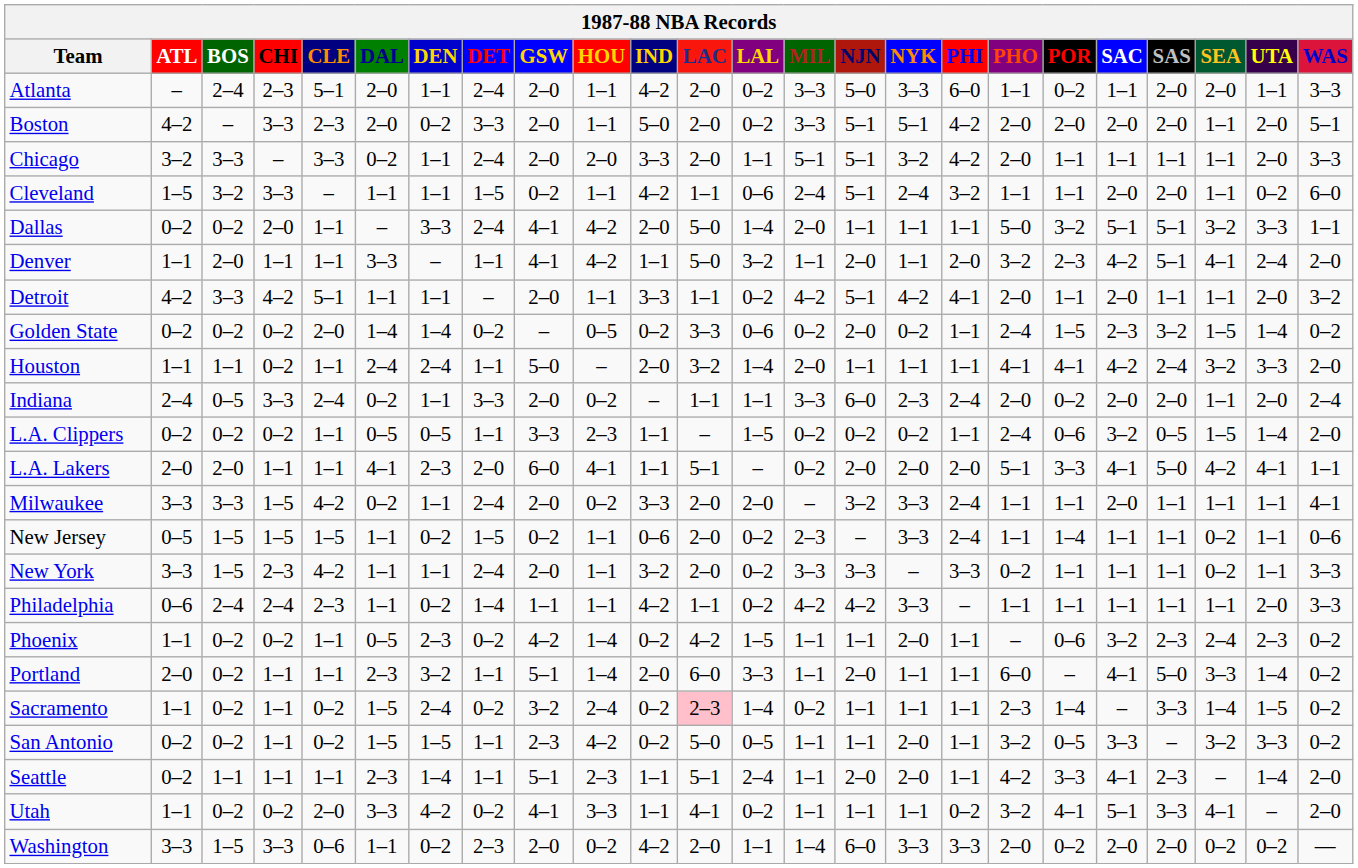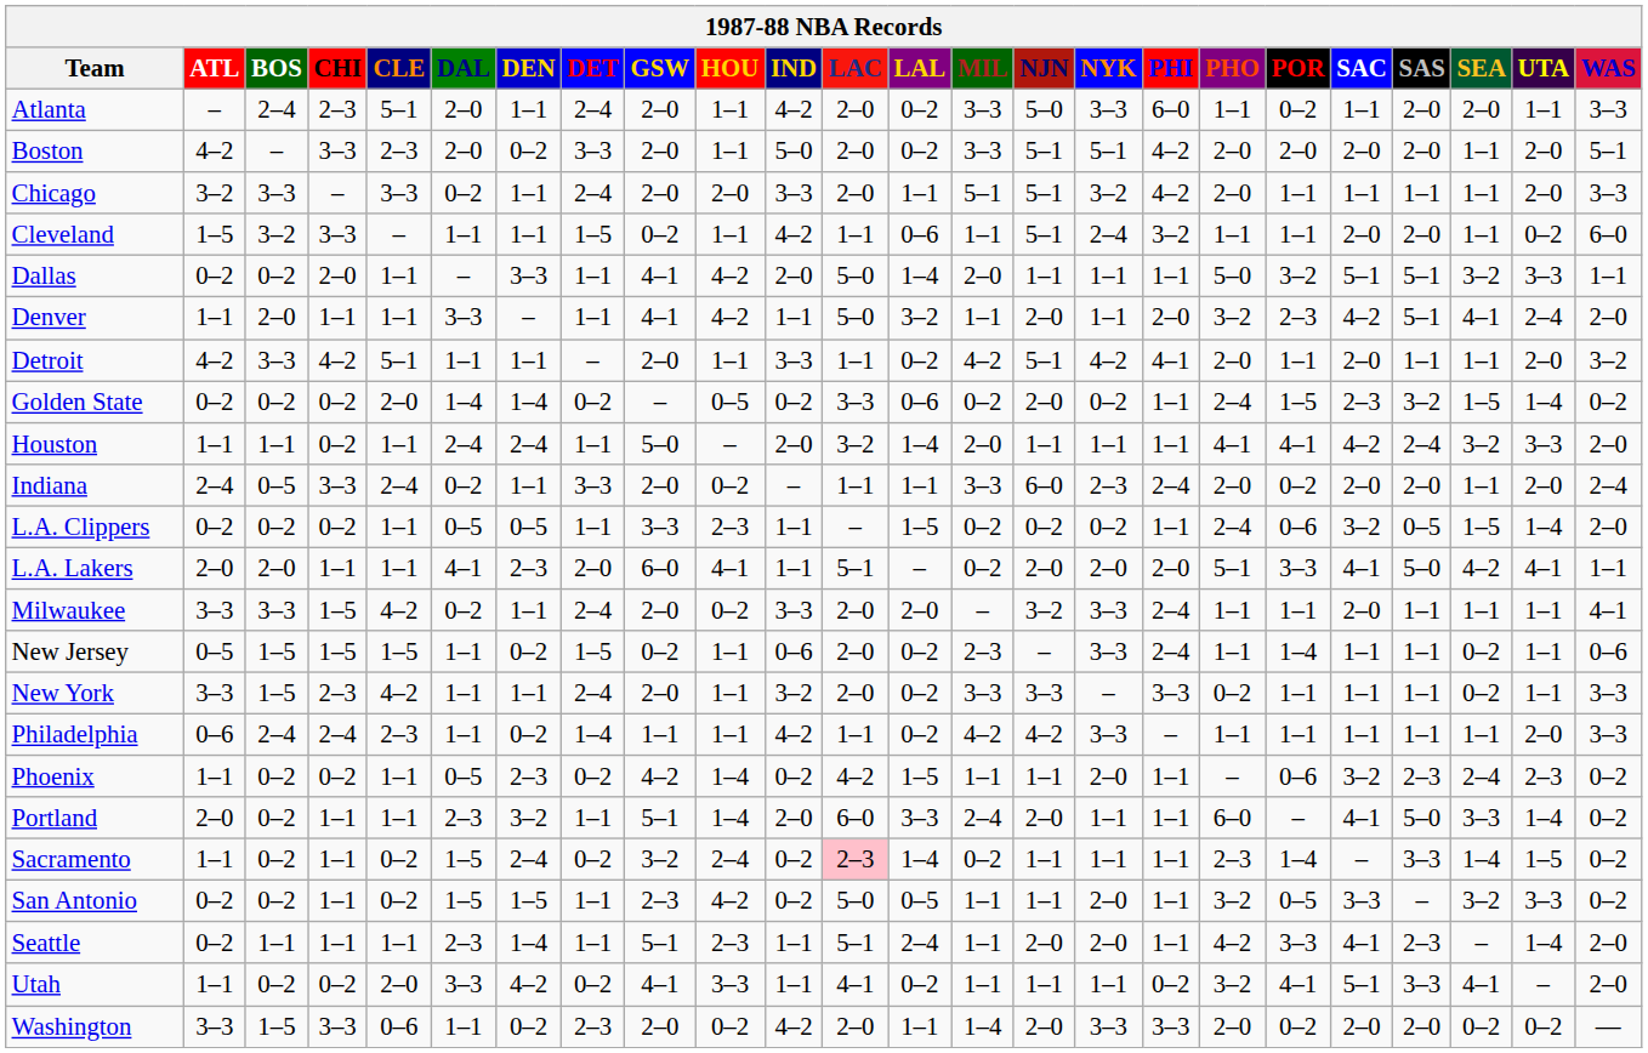 <table class="wikitable" style="font-size:95%; text-align:center;">
 <tr>
 <th colspan=24>1987-88 NBA Records</th>
 </tr>
 <tr>
 <th width=100>Team</th>
 <th style="background:#FF0000;color:#FFFFFF;width=35">ATL</th>
 <th style="background:#006400;color:#FFFFFF;width=35">BOS</th>
 <th style="background:#FF0000;color:#000000;width=35">CHI</th>
 <th style="background:#000080;color:#FF8C00;width=35">CLE</th>
 <th style="background:#008000;color:#00008B;width=35">DAL</th>
 <th style="background:#0000CD;color:#FFD700;width=35">DEN</th>
 <th style="background:#0000FF;color:#FF0000;width=35">DET</th>
 <th style="background:#0000FF;color:#FFD700;width=35">GSW</th>
 <th style="background:#FF0000;color:#FFD700;width=35">HOU</th>
 <th style="background:#000080;color:#FFD700;width=35">IND</th>
 <th style="background:#F9160D;color:#1A2E8B;width=35">LAC</th>
 <th style="background:#800080;color:#FFD700;width=35">LAL</th>
 <th style="background:#006400;color:#B22222;width=35">MIL</th>
 <th style="background:#B0170C;color:#00056D;width=35">NJN</th>
 <th style="background:#0000FF;color:#FF8C00;width=35">NYK</th>
 <th style="background:#FF0000;color:#0000FF;width=35">PHI</th>
 <th style="background:#800080;color:#FF4500;width=35">PHO</th>
 <th style="background:#000000;color:#FF0000;width=35">POR</th>
 <th style="background:#0000FF;color:#FFFFFF;width=35">SAC</th>
 <th style="background:#000000;color:#C0C0C0;width=35">SAS</th>
 <th style="background:#005831;color:#FFC322;width=35">SEA</th>
 <th style="background:#36004A;color:#FFFF00;width=35">UTA</th>
 <th style="background:#DC143C;color:#0000CD;width=35">WAS</th>
 </tr>
 <tr>
 <td style="text-align:left;"><a href='#'>Atlanta</a></td>
 <td>–</td>
 <td>2–4</td>
 <td>2–3</td>
 <td>5–1</td>
 <td>2–0</td>
 <td>1–1</td>
 <td>2–4</td>
 <td>2–0</td>
 <td>1–1</td>
 <td>4–2</td>
 <td>2–0</td>
 <td>0–2</td>
 <td>3–3</td>
 <td>5–0</td>
 <td>3–3</td>
 <td>6–0</td>
 <td>1–1</td>
 <td>0–2</td>
 <td>1–1</td>
 <td>2–0</td>
 <td>2–0</td>
 <td>1–1</td>
 <td>3–3</td>
 </tr>
 <tr>
 <td style="text-align:left;"><a href='#'>Boston</a></td>
 <td>4–2</td>
 <td>–</td>
 <td>3–3</td>
 <td>2–3</td>
 <td>2–0</td>
 <td>0–2</td>
 <td>3–3</td>
 <td>2–0</td>
 <td>1–1</td>
 <td>5–0</td>
 <td>2–0</td>
 <td>0–2</td>
 <td>3–3</td>
 <td>5–1</td>
 <td>5–1</td>
 <td>4–2</td>
 <td>2–0</td>
 <td>2–0</td>
 <td>2–0</td>
 <td>2–0</td>
 <td>1–1</td>
 <td>2–0</td>
 <td>5–1</td>
 </tr>
 <tr>
 <td style="text-align:left;"><a href='#'>Chicago</a></td>
 <td>3–2</td>
 <td>3–3</td>
 <td>–</td>
 <td>3–3</td>
 <td>0–2</td>
 <td>1–1</td>
 <td>2–4</td>
 <td>2–0</td>
 <td>2–0</td>
 <td>3–3</td>
 <td>2–0</td>
 <td>1–1</td>
 <td>5–1</td>
 <td>5–1</td>
 <td>3–2</td>
 <td>4–2</td>
 <td>2–0</td>
 <td>1–1</td>
 <td>1–1</td>
 <td>1–1</td>
 <td>1–1</td>
 <td>2–0</td>
 <td>3–3</td>
 </tr>
 <tr>
 <td style="text-align:left;"><a href='#'>Cleveland</a></td>
 <td>1–5</td>
 <td>3–2</td>
 <td>3–3</td>
 <td>–</td>
 <td>1–1</td>
 <td>1–1</td>
 <td>1–5</td>
 <td>0–2</td>
 <td>1–1</td>
 <td>4–2</td>
 <td>1–1</td>
 <td>0–6</td>
-<td>2–4</td>
+<td>1–1</td>
 <td>5–1</td>
 <td>2–4</td>
 <td>3–2</td>
 <td>1–1</td>
 <td>1–1</td>
 <td>2–0</td>
 <td>2–0</td>
 <td>1–1</td>
 <td>0–2</td>
 <td>6–0</td>
 </tr>
 <tr>
 <td style="text-align:left;"><a href='#'>Dallas</a></td>
 <td>0–2</td>
 <td>0–2</td>
 <td>2–0</td>
 <td>1–1</td>
 <td>–</td>
 <td>3–3</td>
-<td>2–4</td>
+<td>1–1</td>
 <td>4–1</td>
 <td>4–2</td>
 <td>2–0</td>
 <td>5–0</td>
 <td>1–4</td>
 <td>2–0</td>
 <td>1–1</td>
 <td>1–1</td>
 <td>1–1</td>
 <td>5–0</td>
 <td>3–2</td>
 <td>5–1</td>
 <td>5–1</td>
 <td>3–2</td>
 <td>3–3</td>
 <td>1–1</td>
 </tr>
 <tr>
 <td style="text-align:left;"><a href='#'>Denver</a></td>
 <td>1–1</td>
 <td>2–0</td>
 <td>1–1</td>
 <td>1–1</td>
 <td>3–3</td>
 <td>–</td>
 <td>1–1</td>
 <td>4–1</td>
 <td>4–2</td>
 <td>1–1</td>
 <td>5–0</td>
 <td>3–2</td>
 <td>1–1</td>
 <td>2–0</td>
 <td>1–1</td>
 <td>2–0</td>
 <td>3–2</td>
 <td>2–3</td>
 <td>4–2</td>
 <td>5–1</td>
 <td>4–1</td>
 <td>2–4</td>
 <td>2–0</td>
 </tr>
 <tr>
 <td style="text-align:left;"><a href='#'>Detroit</a></td>
 <td>4–2</td>
 <td>3–3</td>
 <td>4–2</td>
 <td>5–1</td>
 <td>1–1</td>
 <td>1–1</td>
 <td>–</td>
 <td>2–0</td>
 <td>1–1</td>
 <td>3–3</td>
 <td>1–1</td>
 <td>0–2</td>
 <td>4–2</td>
 <td>5–1</td>
 <td>4–2</td>
 <td>4–1</td>
 <td>2–0</td>
 <td>1–1</td>
 <td>2–0</td>
 <td>1–1</td>
 <td>1–1</td>
 <td>2–0</td>
 <td>3–2</td>
 </tr>
 <tr>
 <td style="text-align:left;"><a href='#'>Golden State</a></td>
 <td>0–2</td>
 <td>0–2</td>
 <td>0–2</td>
 <td>2–0</td>
 <td>1–4</td>
 <td>1–4</td>
 <td>0–2</td>
 <td>–</td>
 <td>0–5</td>
 <td>0–2</td>
 <td>3–3</td>
 <td>0–6</td>
 <td>0–2</td>
 <td>2–0</td>
 <td>0–2</td>
 <td>1–1</td>
 <td>2–4</td>
 <td>1–5</td>
 <td>2–3</td>
 <td>3–2</td>
 <td>1–5</td>
 <td>1–4</td>
 <td>0–2</td>
 </tr>
 <tr>
 <td style="text-align:left;"><a href='#'>Houston</a></td>
 <td>1–1</td>
 <td>1–1</td>
 <td>0–2</td>
 <td>1–1</td>
 <td>2–4</td>
 <td>2–4</td>
 <td>1–1</td>
 <td>5–0</td>
 <td>–</td>
 <td>2–0</td>
 <td>3–2</td>
 <td>1–4</td>
 <td>2–0</td>
 <td>1–1</td>
 <td>1–1</td>
 <td>1–1</td>
 <td>4–1</td>
 <td>4–1</td>
 <td>4–2</td>
 <td>2–4</td>
 <td>3–2</td>
 <td>3–3</td>
 <td>2–0</td>
 </tr>
 <tr>
 <td style="text-align:left;"><a href='#'>Indiana</a></td>
 <td>2–4</td>
 <td>0–5</td>
 <td>3–3</td>
 <td>2–4</td>
 <td>0–2</td>
 <td>1–1</td>
 <td>3–3</td>
 <td>2–0</td>
 <td>0–2</td>
 <td>–</td>
 <td>1–1</td>
 <td>1–1</td>
 <td>3–3</td>
 <td>6–0</td>
 <td>2–3</td>
 <td>2–4</td>
 <td>2–0</td>
 <td>0–2</td>
 <td>2–0</td>
 <td>2–0</td>
 <td>1–1</td>
 <td>2–0</td>
 <td>2–4</td>
 </tr>
 <tr>
 <td style="text-align:left;"><a href='#'>L.A. Clippers</a></td>
 <td>0–2</td>
 <td>0–2</td>
 <td>0–2</td>
 <td>1–1</td>
 <td>0–5</td>
 <td>0–5</td>
 <td>1–1</td>
 <td>3–3</td>
 <td>2–3</td>
 <td>1–1</td>
 <td>–</td>
 <td>1–5</td>
 <td>0–2</td>
 <td>0–2</td>
 <td>0–2</td>
 <td>1–1</td>
 <td>2–4</td>
 <td>0–6</td>
 <td>3–2</td>
 <td>0–5</td>
 <td>1–5</td>
 <td>1–4</td>
 <td>2–0</td>
 </tr>
 <tr>
 <td style="text-align:left;"><a href='#'>L.A. Lakers</a></td>
 <td>2–0</td>
 <td>2–0</td>
 <td>1–1</td>
 <td>1–1</td>
 <td>4–1</td>
 <td>2–3</td>
 <td>2–0</td>
 <td>6–0</td>
 <td>4–1</td>
 <td>1–1</td>
 <td>5–1</td>
 <td>–</td>
 <td>0–2</td>
 <td>2–0</td>
 <td>2–0</td>
 <td>2–0</td>
 <td>5–1</td>
 <td>3–3</td>
 <td>4–1</td>
 <td>5–0</td>
 <td>4–2</td>
 <td>4–1</td>
 <td>1–1</td>
 </tr>
 <tr>
 <td style="text-align:left;"><a href='#'>Milwaukee</a></td>
 <td>3–3</td>
 <td>3–3</td>
 <td>1–5</td>
 <td>4–2</td>
 <td>0–2</td>
 <td>1–1</td>
 <td>2–4</td>
 <td>2–0</td>
 <td>0–2</td>
 <td>3–3</td>
 <td>2–0</td>
 <td>2–0</td>
 <td>–</td>
 <td>3–2</td>
 <td>3–3</td>
 <td>2–4</td>
 <td>1–1</td>
 <td>1–1</td>
 <td>2–0</td>
 <td>1–1</td>
 <td>1–1</td>
 <td>1–1</td>
 <td>4–1</td>
 </tr>
 <tr>
 <td style="text-align:left;">New Jersey</td>
 <td>0–5</td>
 <td>1–5</td>
 <td>1–5</td>
 <td>1–5</td>
 <td>1–1</td>
 <td>0–2</td>
 <td>1–5</td>
 <td>0–2</td>
 <td>1–1</td>
 <td>0–6</td>
 <td>2–0</td>
 <td>0–2</td>
 <td>2–3</td>
 <td>–</td>
 <td>3–3</td>
 <td>2–4</td>
 <td>1–1</td>
 <td>1–4</td>
 <td>1–1</td>
 <td>1–1</td>
 <td>0–2</td>
 <td>1–1</td>
 <td>0–6</td>
 </tr>
 <tr>
 <td style="text-align:left;"><a href='#'>New York</a></td>
 <td>3–3</td>
 <td>1–5</td>
 <td>2–3</td>
 <td>4–2</td>
 <td>1–1</td>
 <td>1–1</td>
 <td>2–4</td>
 <td>2–0</td>
 <td>1–1</td>
 <td>3–2</td>
 <td>2–0</td>
 <td>0–2</td>
 <td>3–3</td>
 <td>3–3</td>
 <td>–</td>
 <td>3–3</td>
 <td>0–2</td>
 <td>1–1</td>
 <td>1–1</td>
 <td>1–1</td>
 <td>0–2</td>
 <td>1–1</td>
 <td>3–3</td>
 </tr>
 <tr>
 <td style="text-align:left;"><a href='#'>Philadelphia</a></td>
 <td>0–6</td>
 <td>2–4</td>
 <td>2–4</td>
 <td>2–3</td>
 <td>1–1</td>
 <td>0–2</td>
 <td>1–4</td>
 <td>1–1</td>
 <td>1–1</td>
 <td>4–2</td>
 <td>1–1</td>
 <td>0–2</td>
 <td>4–2</td>
 <td>4–2</td>
 <td>3–3</td>
 <td>–</td>
 <td>1–1</td>
 <td>1–1</td>
 <td>1–1</td>
 <td>1–1</td>
 <td>1–1</td>
 <td>2–0</td>
 <td>3–3</td>
 </tr>
 <tr>
 <td style="text-align:left;"><a href='#'>Phoenix</a></td>
 <td>1–1</td>
 <td>0–2</td>
 <td>0–2</td>
 <td>1–1</td>
 <td>0–5</td>
 <td>2–3</td>
 <td>0–2</td>
 <td>4–2</td>
 <td>1–4</td>
 <td>0–2</td>
 <td>4–2</td>
 <td>1–5</td>
 <td>1–1</td>
 <td>1–1</td>
 <td>2–0</td>
 <td>1–1</td>
 <td>–</td>
 <td>0–6</td>
 <td>3–2</td>
 <td>2–3</td>
 <td>2–4</td>
 <td>2–3</td>
 <td>0–2</td>
 </tr>
 <tr>
 <td style="text-align:left;"><a href='#'>Portland</a></td>
 <td>2–0</td>
 <td>0–2</td>
 <td>1–1</td>
 <td>1–1</td>
 <td>2–3</td>
 <td>3–2</td>
 <td>1–1</td>
 <td>5–1</td>
 <td>1–4</td>
 <td>2–0</td>
 <td>6–0</td>
 <td>3–3</td>
-<td>1–1</td>
+<td>2–4</td>
 <td>2–0</td>
 <td>1–1</td>
 <td>1–1</td>
 <td>6–0</td>
 <td>–</td>
 <td>4–1</td>
 <td>5–0</td>
 <td>3–3</td>
 <td>1–4</td>
 <td>0–2</td>
 </tr>
 <tr>
 <td style="text-align:left;"><a href='#'>Sacramento</a></td>
 <td>1–1</td>
 <td>0–2</td>
 <td>1–1</td>
 <td>0–2</td>
 <td>1–5</td>
 <td>2–4</td>
 <td>0–2</td>
 <td>3–2</td>
 <td>2–4</td>
 <td>0–2</td>
 <td style="background: pink;">2–3</td>
 <td>1–4</td>
 <td>0–2</td>
 <td>1–1</td>
 <td>1–1</td>
 <td>1–1</td>
 <td>2–3</td>
 <td>1–4</td>
 <td>–</td>
 <td>3–3</td>
 <td>1–4</td>
 <td>1–5</td>
 <td>0–2</td>
 </tr>
 <tr>
 <td style="text-align:left;"><a href='#'>San Antonio</a></td>
 <td>0–2</td>
 <td>0–2</td>
 <td>1–1</td>
 <td>0–2</td>
 <td>1–5</td>
 <td>1–5</td>
 <td>1–1</td>
 <td>2–3</td>
 <td>4–2</td>
 <td>0–2</td>
 <td>5–0</td>
 <td>0–5</td>
 <td>1–1</td>
 <td>1–1</td>
 <td>2–0</td>
 <td>1–1</td>
 <td>3–2</td>
 <td>0–5</td>
 <td>3–3</td>
 <td>–</td>
 <td>3–2</td>
 <td>3–3</td>
 <td>0–2</td>
 </tr>
 <tr>
 <td style="text-align:left;"><a href='#'>Seattle</a></td>
 <td>0–2</td>
 <td>1–1</td>
 <td>1–1</td>
 <td>1–1</td>
 <td>2–3</td>
 <td>1–4</td>
 <td>1–1</td>
 <td>5–1</td>
 <td>2–3</td>
 <td>1–1</td>
 <td>5–1</td>
 <td>2–4</td>
 <td>1–1</td>
 <td>2–0</td>
 <td>2–0</td>
 <td>1–1</td>
 <td>4–2</td>
 <td>3–3</td>
 <td>4–1</td>
 <td>2–3</td>
 <td>–</td>
 <td>1–4</td>
 <td>2–0</td>
 </tr>
 <tr>
 <td style="text-align:left;"><a href='#'>Utah</a></td>
 <td>1–1</td>
 <td>0–2</td>
 <td>0–2</td>
 <td>2–0</td>
 <td>3–3</td>
 <td>4–2</td>
 <td>0–2</td>
 <td>4–1</td>
 <td>3–3</td>
 <td>1–1</td>
 <td>4–1</td>
 <td>0–2</td>
 <td>1–1</td>
 <td>1–1</td>
 <td>1–1</td>
 <td>0–2</td>
 <td>3–2</td>
 <td>4–1</td>
 <td>5–1</td>
 <td>3–3</td>
 <td>4–1</td>
 <td>–</td>
 <td>2–0</td>
 </tr>
 <tr>
 <td style="text-align:left;"><a href='#'>Washington</a></td>
 <td>3–3</td>
 <td>1–5</td>
 <td>3–3</td>
 <td>0–6</td>
 <td>1–1</td>
 <td>0–2</td>
 <td>2–3</td>
 <td>2–0</td>
 <td>0–2</td>
 <td>4–2</td>
 <td>2–0</td>
 <td>1–1</td>
 <td>1–4</td>
-<td>6–0</td>
+<td>2–0</td>
 <td>3–3</td>
 <td>3–3</td>
 <td>2–0</td>
 <td>0–2</td>
 <td>2–0</td>
 <td>2–0</td>
 <td>0–2</td>
 <td>0–2</td>
 <td>—</td>
 </tr>
 </table>
